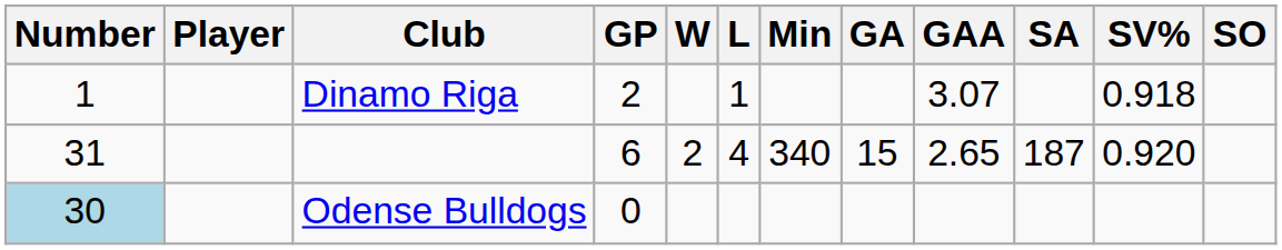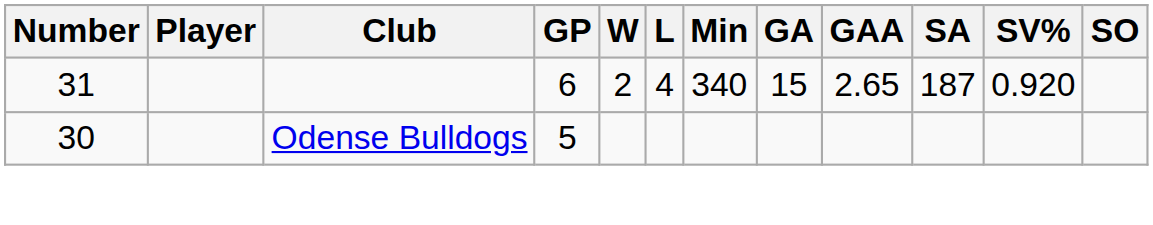 <table class="wikitable sortable" style="text-align: center;">
 <tr>
 <th scope="col">Number</th>
 <th scope="col">Player</th>
 <th scope="col">Club</th>
 <th scope="col">GP</th>
 <th scope="col">W</th>
 <th scope="col">L</th>
 <th scope="col">Min</th>
 <th scope="col">GA</th>
 <th scope="col">GAA</th>
 <th scope="col">SA</th>
 <th scope="col">SV%</th>
 <th scope="col">SO</th>
 </tr>
 <tr>
-<td>1</td>
-<td scope="row" align=left></td>
-<td align=left><a href='#'>Dinamo Riga</a></td>
-<td>2</td>
-<td></td>
-<td>1</td>
-<td></td>
-<td></td>
-<td>3.07</td>
-<td></td>
-<td>0.918</td>
-<td></td>
-</tr>
-<tr>
 <td>31</td>
 <td scope="row" align=left></td>
 <td align=left></td>
 <td>6</td>
 <td>2</td>
 <td>4</td>
 <td>340</td>
 <td>15</td>
 <td>2.65</td>
 <td>187</td>
 <td>0.920</td>
 <td></td>
 </tr>
 <tr>
-<td style="background: lightblue;">30</td>
+<td>30</td>
 <td scope="row" align=left></td>
 <td align=left><a href='#'>Odense Bulldogs</a></td>
-<td>0</td>
+<td>5</td>
 <td></td>
 <td></td>
 <td></td>
 <td></td>
 <td></td>
 <td></td>
 <td></td>
 <td></td>
 </tr>
 </table>
